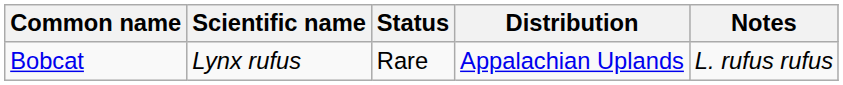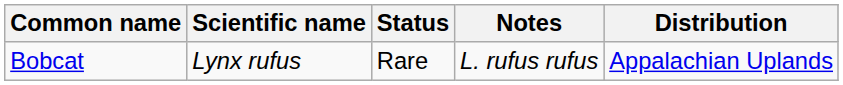 <table class="wikitable">
 <tr>
 <th>Common name</th>
 <th>Scientific name</th>
 <th>Status</th>
+<th>Notes</th>
 <th>Distribution</th>
-<th>Notes</th>
 </tr>
 <tr>
 <td><a href='#'>Bobcat</a></td>
 <td><em>Lynx rufus</em></td>
 <td>Rare</td>
+<td><em>L. rufus rufus</em></td>
 <td><a href='#'>Appalachian Uplands</a></td>
-<td><em>L. rufus rufus</em></td>
 </tr>
 </table>
